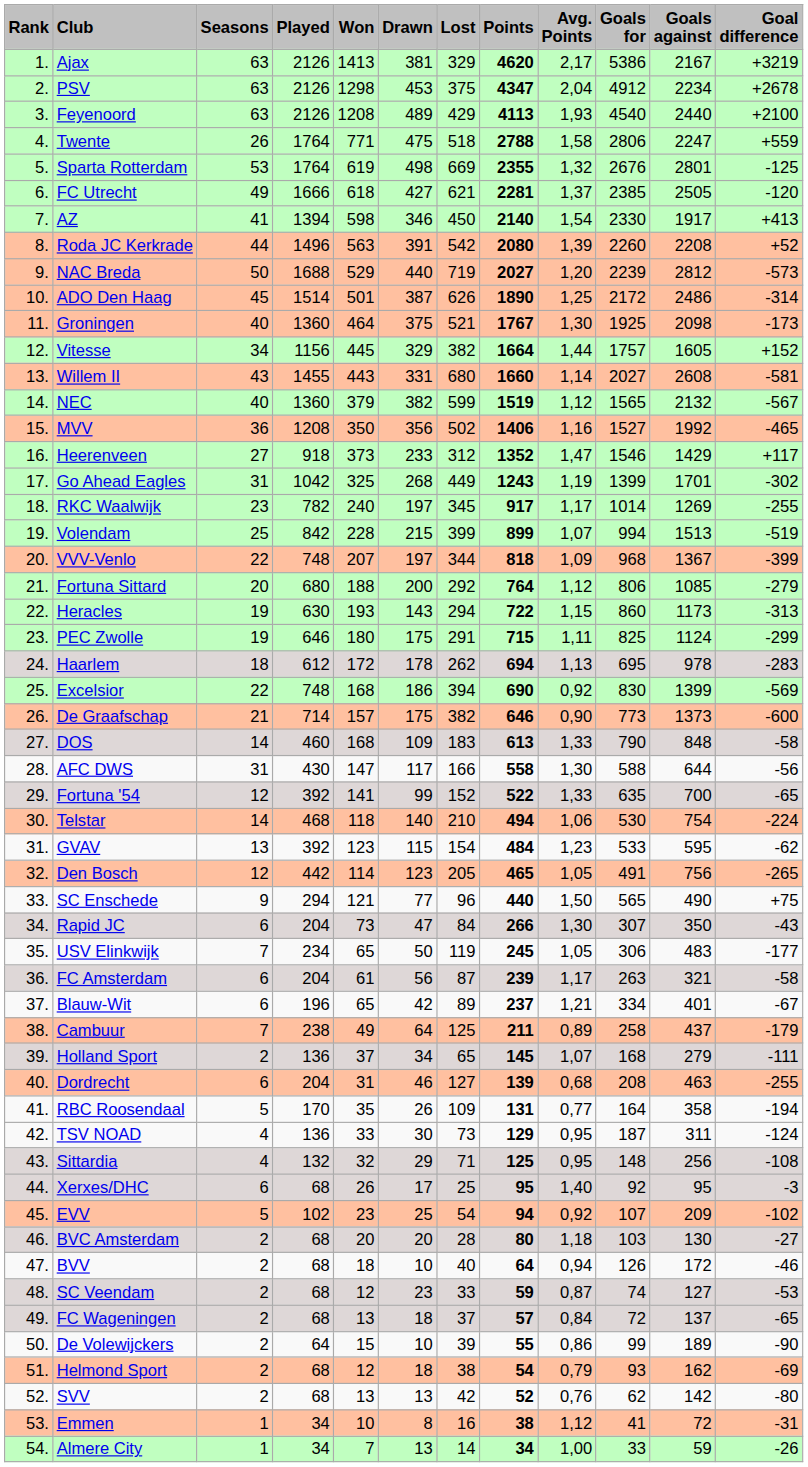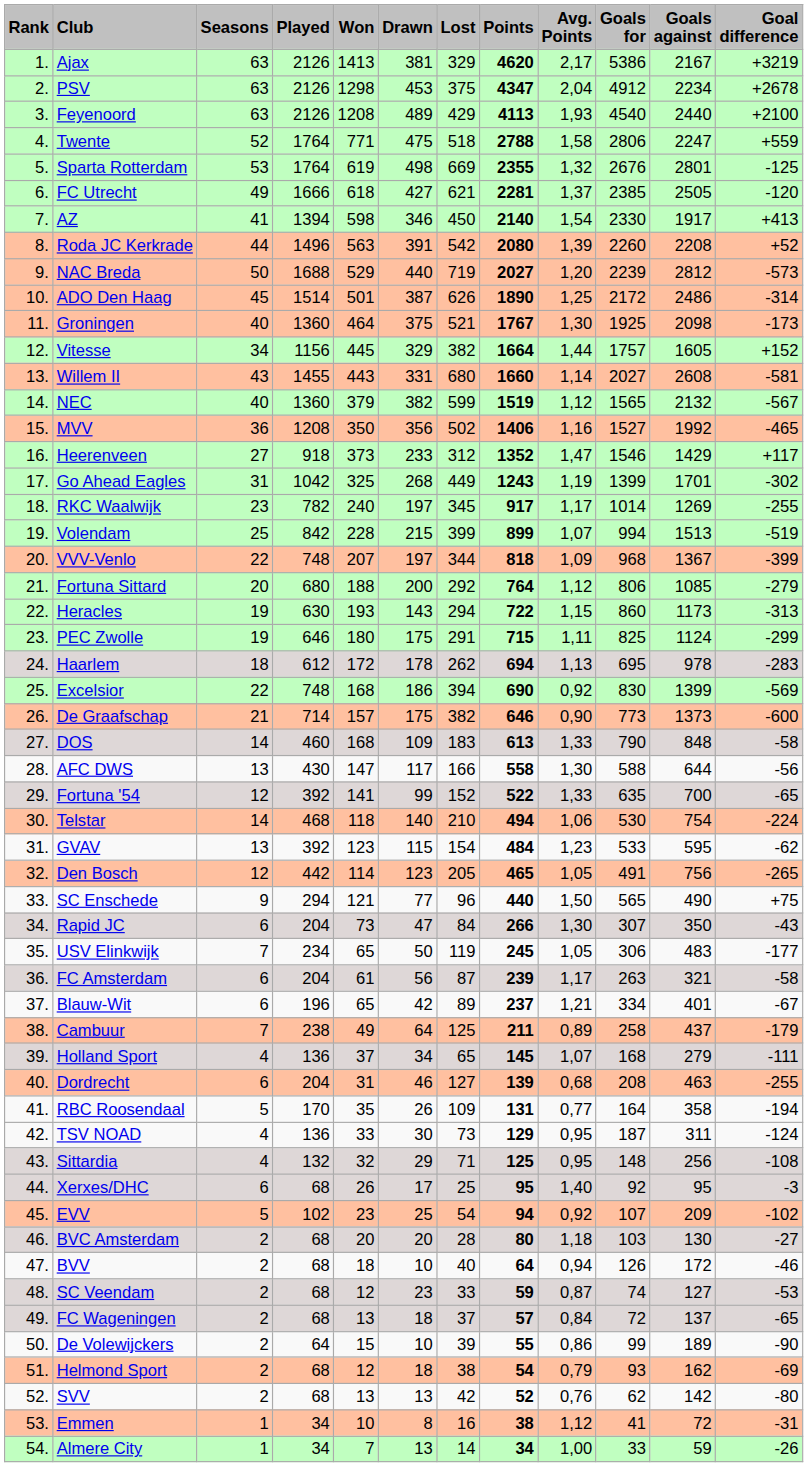 <table class="wikitable sortable" border="1px solid #aaa" style="font-size:90%; text-align:right">
 <tr>
 <th style="background:silver;">Rank</th>
 <th style="text-align:left; background:silver;">Club</th>
 <th style="text-align:right; background:silver;">Seasons</th>
 <th style="text-align:right; background:silver;">Played</th>
 <th style="text-align:right; background:silver;">Won</th>
 <th style="text-align:right; background:silver;">Drawn</th>
 <th style="text-align:right; background:silver;">Lost</th>
 <th style="text-align:right; background:silver;">Points</th>
 <th style="text-align:right; background:silver;">Avg. <br> Points</th>
 <th style="text-align:right; background:silver;">Goals <br> for</th>
 <th style="text-align:right; background:silver;">Goals <br> against</th>
 <th style="text-align:right; background:silver;">Goal <br> difference</th>
 </tr>
 <tr style="background:#C0FFC0;">
 <td>1.</td>
 <td align=left><a href='#'>Ajax</a></td>
 <td>63</td>
 <td>2126</td>
 <td>1413</td>
 <td>381</td>
 <td>329</td>
 <td><strong>4620</strong></td>
 <td>2,17</td>
 <td>5386</td>
 <td>2167</td>
 <td>+3219</td>
 </tr>
 <tr style="background:#C0FFC0;">
 <td>2.</td>
 <td align=left><a href='#'>PSV</a></td>
 <td>63</td>
 <td>2126</td>
 <td>1298</td>
 <td>453</td>
 <td>375</td>
 <td><strong>4347</strong></td>
 <td>2,04</td>
 <td>4912</td>
 <td>2234</td>
 <td>+2678</td>
 </tr>
 <tr style="background:#C0FFC0;">
 <td>3.</td>
 <td align=left><a href='#'>Feyenoord</a></td>
 <td>63</td>
 <td>2126</td>
 <td>1208</td>
 <td>489</td>
 <td>429</td>
 <td><strong>4113</strong></td>
 <td>1,93</td>
 <td>4540</td>
 <td>2440</td>
 <td>+2100</td>
 </tr>
 <tr style="background:#C0FFC0;">
 <td>4.</td>
 <td align=left><a href='#'>Twente</a></td>
-<td>26</td>
+<td>52</td>
 <td>1764</td>
 <td>771</td>
 <td>475</td>
 <td>518</td>
 <td><strong>2788</strong></td>
 <td>1,58</td>
 <td>2806</td>
 <td>2247</td>
 <td>+559</td>
 </tr>
 <tr style="background:#C0FFC0;">
 <td>5.</td>
 <td align=left><a href='#'>Sparta Rotterdam</a></td>
 <td>53</td>
 <td>1764</td>
 <td>619</td>
 <td>498</td>
 <td>669</td>
 <td><strong>2355</strong></td>
 <td>1,32</td>
 <td>2676</td>
 <td>2801</td>
 <td>-125</td>
 </tr>
 <tr style="background:#C0FFC0;">
 <td>6.</td>
 <td align=left><a href='#'>FC Utrecht</a></td>
 <td>49</td>
 <td>1666</td>
 <td>618</td>
 <td>427</td>
 <td>621</td>
 <td><strong>2281</strong></td>
 <td>1,37</td>
 <td>2385</td>
 <td>2505</td>
 <td>-120</td>
 </tr>
 <tr style="background:#C0FFC0;">
 <td>7.</td>
 <td align=left><a href='#'>AZ</a></td>
 <td>41</td>
 <td>1394</td>
 <td>598</td>
 <td>346</td>
 <td>450</td>
 <td><strong>2140</strong></td>
 <td>1,54</td>
 <td>2330</td>
 <td>1917</td>
 <td>+413</td>
 </tr>
 <tr style="background:#FFC0A0;">
 <td>8.</td>
 <td align=left><a href='#'>Roda JC Kerkrade</a></td>
 <td>44</td>
 <td>1496</td>
 <td>563</td>
 <td>391</td>
 <td>542</td>
 <td><strong>2080</strong></td>
 <td>1,39</td>
 <td>2260</td>
 <td>2208</td>
 <td>+52</td>
 </tr>
 <tr style="background:#FFC0A0;">
 <td>9.</td>
 <td align=left><a href='#'>NAC Breda</a></td>
 <td>50</td>
 <td>1688</td>
 <td>529</td>
 <td>440</td>
 <td>719</td>
 <td><strong>2027</strong></td>
 <td>1,20</td>
 <td>2239</td>
 <td>2812</td>
 <td>-573</td>
 </tr>
 <tr style="background:#FFC0A0;">
 <td>10.</td>
 <td align=left><a href='#'>ADO Den Haag</a></td>
 <td>45</td>
 <td>1514</td>
 <td>501</td>
 <td>387</td>
 <td>626</td>
 <td><strong>1890</strong></td>
 <td>1,25</td>
 <td>2172</td>
 <td>2486</td>
 <td>-314</td>
 </tr>
 <tr style="background:#FFC0A0;">
 <td>11.</td>
 <td align=left><a href='#'>Groningen</a></td>
 <td>40</td>
 <td>1360</td>
 <td>464</td>
 <td>375</td>
 <td>521</td>
 <td><strong>1767</strong></td>
 <td>1,30</td>
 <td>1925</td>
 <td>2098</td>
 <td>-173</td>
 </tr>
 <tr style="background:#C0FFC0;">
 <td>12.</td>
 <td align=left><a href='#'>Vitesse</a></td>
 <td>34</td>
 <td>1156</td>
 <td>445</td>
 <td>329</td>
 <td>382</td>
 <td><strong>1664</strong></td>
 <td>1,44</td>
 <td>1757</td>
 <td>1605</td>
 <td>+152</td>
 </tr>
 <tr style="background:#FFC0A0;">
 <td>13.</td>
 <td align=left><a href='#'>Willem II</a></td>
 <td>43</td>
 <td>1455</td>
 <td>443</td>
 <td>331</td>
 <td>680</td>
 <td><strong>1660</strong></td>
 <td>1,14</td>
 <td>2027</td>
 <td>2608</td>
 <td>-581</td>
 </tr>
 <tr style="background:#C0FFC0;">
 <td>14.</td>
 <td align=left><a href='#'>NEC</a></td>
 <td>40</td>
 <td>1360</td>
 <td>379</td>
 <td>382</td>
 <td>599</td>
 <td><strong>1519</strong></td>
 <td>1,12</td>
 <td>1565</td>
 <td>2132</td>
 <td>-567</td>
 </tr>
 <tr style="background:#FFC0A0;">
 <td>15.</td>
 <td align=left><a href='#'>MVV</a></td>
 <td>36</td>
 <td>1208</td>
 <td>350</td>
 <td>356</td>
 <td>502</td>
 <td><strong>1406</strong></td>
 <td>1,16</td>
 <td>1527</td>
 <td>1992</td>
 <td>-465</td>
 </tr>
 <tr style="background:#C0FFC0;">
 <td>16.</td>
 <td align=left><a href='#'>Heerenveen</a></td>
 <td>27</td>
 <td>918</td>
 <td>373</td>
 <td>233</td>
 <td>312</td>
 <td><strong>1352</strong></td>
 <td>1,47</td>
 <td>1546</td>
 <td>1429</td>
 <td>+117</td>
 </tr>
 <tr style="background:#C0FFC0;">
 <td>17.</td>
 <td align=left><a href='#'>Go Ahead Eagles</a></td>
 <td>31</td>
 <td>1042</td>
 <td>325</td>
 <td>268</td>
 <td>449</td>
 <td><strong>1243</strong></td>
 <td>1,19</td>
 <td>1399</td>
 <td>1701</td>
 <td>-302</td>
 </tr>
 <tr style="background:#C0FFC0;">
 <td>18.</td>
 <td align=left><a href='#'>RKC Waalwijk</a></td>
 <td>23</td>
 <td>782</td>
 <td>240</td>
 <td>197</td>
 <td>345</td>
 <td><strong>917</strong></td>
 <td>1,17</td>
 <td>1014</td>
 <td>1269</td>
 <td>-255</td>
 </tr>
 <tr style="background:#C0FFC0;">
 <td>19.</td>
 <td align=left><a href='#'>Volendam</a></td>
 <td>25</td>
 <td>842</td>
 <td>228</td>
 <td>215</td>
 <td>399</td>
 <td><strong>899</strong></td>
 <td>1,07</td>
 <td>994</td>
 <td>1513</td>
 <td>-519</td>
 </tr>
 <tr style="background:#FFC0A0;">
 <td>20.</td>
 <td align=left><a href='#'>VVV-Venlo</a></td>
 <td>22</td>
 <td>748</td>
 <td>207</td>
 <td>197</td>
 <td>344</td>
 <td><strong>818</strong></td>
 <td>1,09</td>
 <td>968</td>
 <td>1367</td>
 <td>-399</td>
 </tr>
 <tr style="background:#C0FFC0;">
 <td>21.</td>
 <td align=left><a href='#'>Fortuna Sittard</a></td>
 <td>20</td>
 <td>680</td>
 <td>188</td>
 <td>200</td>
 <td>292</td>
 <td><strong>764</strong></td>
 <td>1,12</td>
 <td>806</td>
 <td>1085</td>
 <td>-279</td>
 </tr>
 <tr style="background:#C0FFC0;">
 <td>22.</td>
 <td align=left><a href='#'>Heracles</a></td>
 <td>19</td>
 <td>630</td>
 <td>193</td>
 <td>143</td>
 <td>294</td>
 <td><strong>722</strong></td>
 <td>1,15</td>
 <td>860</td>
 <td>1173</td>
 <td>-313</td>
 </tr>
 <tr style="background:#C0FFC0;">
 <td>23.</td>
 <td align=left><a href='#'>PEC Zwolle</a></td>
 <td>19</td>
 <td>646</td>
 <td>180</td>
 <td>175</td>
 <td>291</td>
 <td><strong>715</strong></td>
 <td>1,11</td>
 <td>825</td>
 <td>1124</td>
 <td>-299</td>
 </tr>
 <tr style="background:#DED7D7;">
 <td>24.</td>
 <td align=left><a href='#'>Haarlem</a></td>
 <td>18</td>
 <td>612</td>
 <td>172</td>
 <td>178</td>
 <td>262</td>
 <td><strong>694</strong></td>
 <td>1,13</td>
 <td>695</td>
 <td>978</td>
 <td>-283</td>
 </tr>
 <tr style="background:#C0FFC0;">
 <td>25.</td>
 <td align=left><a href='#'>Excelsior</a></td>
 <td>22</td>
 <td>748</td>
 <td>168</td>
 <td>186</td>
 <td>394</td>
 <td><strong>690</strong></td>
 <td>0,92</td>
 <td>830</td>
 <td>1399</td>
 <td>-569</td>
 </tr>
 <tr style="background:#FFC0A0;">
 <td>26.</td>
 <td align=left><a href='#'>De Graafschap</a></td>
 <td>21</td>
 <td>714</td>
 <td>157</td>
 <td>175</td>
 <td>382</td>
 <td><strong>646</strong></td>
 <td>0,90</td>
 <td>773</td>
 <td>1373</td>
 <td>-600</td>
 </tr>
 <tr style="background:#DED7D7;">
 <td>27.</td>
 <td align=left><a href='#'>DOS</a></td>
 <td>14</td>
 <td>460</td>
 <td>168</td>
 <td>109</td>
 <td>183</td>
 <td><strong>613</strong></td>
 <td>1,33</td>
 <td>790</td>
 <td>848</td>
 <td>-58</td>
 </tr>
 <tr>
 <td>28.</td>
 <td align=left><a href='#'>AFC DWS</a></td>
-<td>31</td>
+<td>13</td>
 <td>430</td>
 <td>147</td>
 <td>117</td>
 <td>166</td>
 <td><strong>558</strong></td>
 <td>1,30</td>
 <td>588</td>
 <td>644</td>
 <td>-56</td>
 </tr>
 <tr style="background:#DED7D7;">
 <td>29.</td>
 <td align=left><a href='#'>Fortuna '54</a></td>
 <td>12</td>
 <td>392</td>
 <td>141</td>
 <td>99</td>
 <td>152</td>
 <td><strong>522</strong></td>
 <td>1,33</td>
 <td>635</td>
 <td>700</td>
 <td>-65</td>
 </tr>
 <tr style="background:#FFC0A0;">
 <td>30.</td>
 <td align=left><a href='#'>Telstar</a></td>
 <td>14</td>
 <td>468</td>
 <td>118</td>
 <td>140</td>
 <td>210</td>
 <td><strong>494</strong></td>
 <td>1,06</td>
 <td>530</td>
 <td>754</td>
 <td>-224</td>
 </tr>
 <tr>
 <td>31.</td>
 <td align=left><a href='#'>GVAV</a></td>
 <td>13</td>
 <td>392</td>
 <td>123</td>
 <td>115</td>
 <td>154</td>
 <td><strong>484</strong></td>
 <td>1,23</td>
 <td>533</td>
 <td>595</td>
 <td>-62</td>
 </tr>
 <tr style="background:#FFC0A0;">
 <td>32.</td>
 <td align=left><a href='#'>Den Bosch</a></td>
 <td>12</td>
 <td>442</td>
 <td>114</td>
 <td>123</td>
 <td>205</td>
 <td><strong>465</strong></td>
 <td>1,05</td>
 <td>491</td>
 <td>756</td>
 <td>-265</td>
 </tr>
 <tr>
 <td>33.</td>
 <td align=left><a href='#'>SC Enschede</a></td>
 <td>9</td>
 <td>294</td>
 <td>121</td>
 <td>77</td>
 <td>96</td>
 <td><strong>440</strong></td>
 <td>1,50</td>
 <td>565</td>
 <td>490</td>
 <td>+75</td>
 </tr>
 <tr style="background:#DED7D7;">
 <td>34.</td>
 <td align=left><a href='#'>Rapid JC</a></td>
 <td>6</td>
 <td>204</td>
 <td>73</td>
 <td>47</td>
 <td>84</td>
 <td><strong>266</strong></td>
 <td>1,30</td>
 <td>307</td>
 <td>350</td>
 <td>-43</td>
 </tr>
 <tr>
 <td>35.</td>
 <td align=left><a href='#'>USV Elinkwijk</a></td>
 <td>7</td>
 <td>234</td>
 <td>65</td>
 <td>50</td>
 <td>119</td>
 <td><strong>245</strong></td>
 <td>1,05</td>
 <td>306</td>
 <td>483</td>
 <td>-177</td>
 </tr>
 <tr style="background:#DED7D7;">
 <td>36.</td>
 <td align=left><a href='#'>FC Amsterdam</a></td>
 <td>6</td>
 <td>204</td>
 <td>61</td>
 <td>56</td>
 <td>87</td>
 <td><strong>239</strong></td>
 <td>1,17</td>
 <td>263</td>
 <td>321</td>
 <td>-58</td>
 </tr>
 <tr>
 <td>37.</td>
 <td align=left><a href='#'>Blauw-Wit</a></td>
 <td>6</td>
 <td>196</td>
 <td>65</td>
 <td>42</td>
 <td>89</td>
 <td><strong>237</strong></td>
 <td>1,21</td>
 <td>334</td>
 <td>401</td>
 <td>-67</td>
 </tr>
 <tr style="background:#FFC0A0;">
 <td>38.</td>
 <td align=left><a href='#'>Cambuur</a></td>
 <td>7</td>
 <td>238</td>
 <td>49</td>
 <td>64</td>
 <td>125</td>
 <td><strong>211</strong></td>
 <td>0,89</td>
 <td>258</td>
 <td>437</td>
 <td>-179</td>
 </tr>
 <tr style="background:#DED7D7;">
 <td>39.</td>
 <td align=left><a href='#'>Holland Sport</a></td>
-<td>2</td>
+<td>4</td>
 <td>136</td>
 <td>37</td>
 <td>34</td>
 <td>65</td>
 <td><strong>145</strong></td>
 <td>1,07</td>
 <td>168</td>
 <td>279</td>
 <td>-111</td>
 </tr>
 <tr style="background:#FFC0A0;">
 <td>40.</td>
 <td align=left><a href='#'>Dordrecht</a></td>
 <td>6</td>
 <td>204</td>
 <td>31</td>
 <td>46</td>
 <td>127</td>
 <td><strong>139</strong></td>
 <td>0,68</td>
 <td>208</td>
 <td>463</td>
 <td>-255</td>
 </tr>
 <tr>
 <td>41.</td>
 <td align=left><a href='#'>RBC Roosendaal</a></td>
 <td>5</td>
 <td>170</td>
 <td>35</td>
 <td>26</td>
 <td>109</td>
 <td><strong>131</strong></td>
 <td>0,77</td>
 <td>164</td>
 <td>358</td>
 <td>-194</td>
 </tr>
 <tr>
 <td>42.</td>
 <td align=left><a href='#'>TSV NOAD</a></td>
 <td>4</td>
 <td>136</td>
 <td>33</td>
 <td>30</td>
 <td>73</td>
 <td><strong>129</strong></td>
 <td>0,95</td>
 <td>187</td>
 <td>311</td>
 <td>-124</td>
 </tr>
 <tr style="background:#DED7D7;">
 <td>43.</td>
 <td align=left><a href='#'>Sittardia</a></td>
 <td>4</td>
 <td>132</td>
 <td>32</td>
 <td>29</td>
 <td>71</td>
 <td><strong>125</strong></td>
 <td>0,95</td>
 <td>148</td>
 <td>256</td>
 <td>-108</td>
 </tr>
 <tr style="background:#DED7D7;">
 <td>44.</td>
 <td align=left><a href='#'>Xerxes/DHC</a></td>
 <td>6</td>
 <td>68</td>
 <td>26</td>
 <td>17</td>
 <td>25</td>
 <td><strong>95</strong></td>
 <td>1,40</td>
 <td>92</td>
 <td>95</td>
 <td>-3</td>
 </tr>
 <tr style="background:#FFC0A0;">
 <td>45.</td>
 <td align=left><a href='#'>EVV</a></td>
 <td>5</td>
 <td>102</td>
 <td>23</td>
 <td>25</td>
 <td>54</td>
 <td><strong>94</strong></td>
 <td>0,92</td>
 <td>107</td>
 <td>209</td>
 <td>-102</td>
 </tr>
 <tr style="background:#DED7D7;">
 <td>46.</td>
 <td align=left><a href='#'>BVC Amsterdam</a></td>
 <td>2</td>
 <td>68</td>
 <td>20</td>
 <td>20</td>
 <td>28</td>
 <td><strong>80</strong></td>
 <td>1,18</td>
 <td>103</td>
 <td>130</td>
 <td>-27</td>
 </tr>
 <tr>
 <td>47.</td>
 <td align=left><a href='#'>BVV</a></td>
 <td>2</td>
 <td>68</td>
 <td>18</td>
 <td>10</td>
 <td>40</td>
 <td><strong>64</strong></td>
 <td>0,94</td>
 <td>126</td>
 <td>172</td>
 <td>-46</td>
 </tr>
 <tr style="background:#DED7D7;">
 <td>48.</td>
 <td align=left><a href='#'>SC Veendam</a></td>
 <td>2</td>
 <td>68</td>
 <td>12</td>
 <td>23</td>
 <td>33</td>
 <td><strong>59</strong></td>
 <td>0,87</td>
 <td>74</td>
 <td>127</td>
 <td>-53</td>
 </tr>
 <tr style="background:#DED7D7;">
 <td>49.</td>
 <td align=left><a href='#'>FC Wageningen</a></td>
 <td>2</td>
 <td>68</td>
 <td>13</td>
 <td>18</td>
 <td>37</td>
 <td><strong>57</strong></td>
 <td>0,84</td>
 <td>72</td>
 <td>137</td>
 <td>-65</td>
 </tr>
 <tr>
 <td>50.</td>
 <td align=left><a href='#'>De Volewijckers</a></td>
 <td>2</td>
 <td>64</td>
 <td>15</td>
 <td>10</td>
 <td>39</td>
 <td><strong>55</strong></td>
 <td>0,86</td>
 <td>99</td>
 <td>189</td>
 <td>-90</td>
 </tr>
 <tr style="background:#FFC0A0;">
 <td>51.</td>
 <td align=left><a href='#'>Helmond Sport</a></td>
 <td>2</td>
 <td>68</td>
 <td>12</td>
 <td>18</td>
 <td>38</td>
 <td><strong>54</strong></td>
 <td>0,79</td>
 <td>93</td>
 <td>162</td>
 <td>-69</td>
 </tr>
 <tr>
 <td>52.</td>
 <td align=left><a href='#'>SVV</a></td>
 <td>2</td>
 <td>68</td>
 <td>13</td>
 <td>13</td>
 <td>42</td>
 <td><strong>52</strong></td>
 <td>0,76</td>
 <td>62</td>
 <td>142</td>
 <td>-80</td>
 </tr>
 <tr style="background:#FFC0A0;">
 <td>53.</td>
 <td align=left><a href='#'>Emmen</a></td>
 <td>1</td>
 <td>34</td>
 <td>10</td>
 <td>8</td>
 <td>16</td>
 <td><strong>38</strong></td>
 <td>1,12</td>
 <td>41</td>
 <td>72</td>
 <td>-31</td>
 </tr>
 <tr style="background:#C0FFC0;">
 <td>54.</td>
 <td align=left><a href='#'>Almere City</a></td>
 <td>1</td>
 <td>34</td>
 <td>7</td>
 <td>13</td>
 <td>14</td>
 <td><strong>34</strong></td>
 <td>1,00</td>
 <td>33</td>
 <td>59</td>
 <td>-26</td>
 </tr>
 </table>
